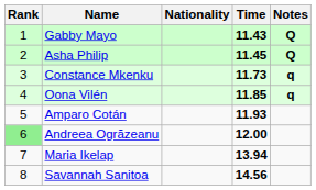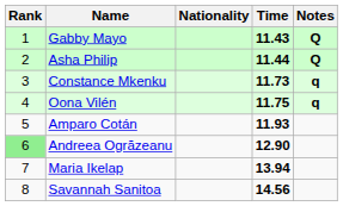 <table class="wikitable sortable" style="text-align:center">
 <tr>
 <th>Rank</th>
 <th>Name</th>
 <th>Nationality</th>
 <th>Time</th>
 <th>Notes</th>
 </tr>
 <tr bgcolor=ccffcc>
 <td>1</td>
 <td align=left><a href='#'>Gabby Mayo</a></td>
 <td align=left></td>
 <td><strong>11.43</strong></td>
 <td><strong>Q</strong></td>
 </tr>
 <tr bgcolor=ccffcc>
 <td>2</td>
 <td align=left><a href='#'>Asha Philip</a></td>
 <td align=left></td>
-<td><strong>11.45</strong></td>
+<td><strong>11.44</strong></td>
 <td><strong>Q</strong></td>
 </tr>
 <tr bgcolor=ddffdd>
 <td>3</td>
 <td align=left><a href='#'>Constance Mkenku</a></td>
 <td align=left></td>
 <td><strong>11.73</strong></td>
 <td><strong>q</strong></td>
 </tr>
 <tr bgcolor=ddffdd>
 <td>4</td>
 <td align=left><a href='#'>Oona Vilén</a></td>
 <td align=left></td>
-<td><strong>11.85</strong></td>
+<td><strong>11.75</strong></td>
 <td><strong>q</strong></td>
 </tr>
 <tr>
 <td>5</td>
 <td align=left><a href='#'>Amparo Cotán</a></td>
 <td align=left></td>
 <td><strong>11.93</strong></td>
 <td></td>
 </tr>
 <tr>
 <td style="background: lightgreen;">6</td>
 <td align=left><a href='#'>Andreea Ogrăzeanu</a></td>
 <td align=left></td>
-<td><strong>12.00</strong></td>
+<td><strong>12.90</strong></td>
 <td></td>
 </tr>
 <tr>
 <td>7</td>
 <td align=left><a href='#'>Maria Ikelap</a></td>
 <td align=left></td>
 <td><strong>13.94</strong></td>
 <td></td>
 </tr>
 <tr>
 <td>8</td>
 <td align=left><a href='#'>Savannah Sanitoa</a></td>
 <td align=left></td>
 <td><strong>14.56</strong></td>
 <td></td>
 </tr>
 </table>
